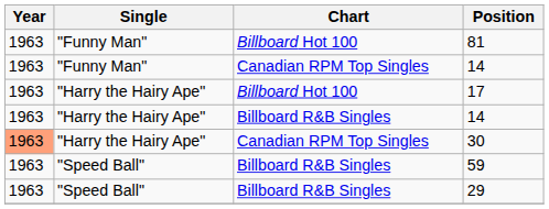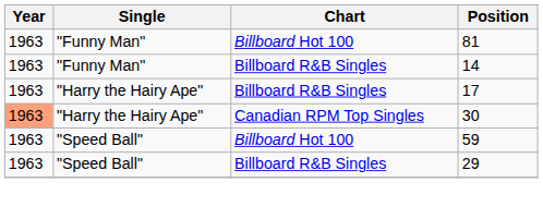 <table class=wikitable width="550px">
 <tr>
 <th align="left">Year</th>
 <th align="left">Single</th>
 <th align="left">Chart</th>
 <th align="left">Position</th>
 </tr>
 <tr>
 <td align="left">1963</td>
 <td align="left">"Funny Man"</td>
 <td align="left"><a href='#'><em>Billboard</em> Hot 100</a></td>
 <td align="left">81</td>
 </tr>
 <tr>
 <td align="left">1963</td>
 <td align="left">"Funny Man"</td>
-<td align="left"><a href='#'>Canadian RPM Top Singles</a></td>
+<td align="left"><a href='#'>Billboard R&B Singles</a></td>
 <td align="left">14</td>
 </tr>
 <tr>
 <td align="left">1963</td>
 <td align="left">"Harry the Hairy Ape"</td>
-<td align="left"><a href='#'><em>Billboard</em> Hot 100</a></td>
+<td align="left"><a href='#'>Billboard R&B Singles</a></td>
 <td align="left">17</td>
-</tr>
-<tr>
-<td align="left">1963</td>
-<td align="left">"Harry the Hairy Ape"</td>
-<td align="left"><a href='#'>Billboard R&B Singles</a></td>
-<td align="left">14</td>
 </tr>
 <tr>
 <td align="left" style="background: lightsalmon;">1963</td>
 <td align="left">"Harry the Hairy Ape"</td>
 <td align="left"><a href='#'>Canadian RPM Top Singles</a></td>
 <td align="left">30</td>
 </tr>
 <tr>
 <td align="left">1963</td>
 <td align="left">"Speed Ball"</td>
-<td align="left"><a href='#'>Billboard R&B Singles</a></td>
+<td align="left"><a href='#'><em>Billboard</em> Hot 100</a></td>
 <td align="left">59</td>
 </tr>
 <tr>
 <td align="left">1963</td>
 <td align="left">"Speed Ball"</td>
 <td align="left"><a href='#'>Billboard R&B Singles</a></td>
 <td align="left">29</td>
 </tr>
 <tr>
 </tr>
 </table>
